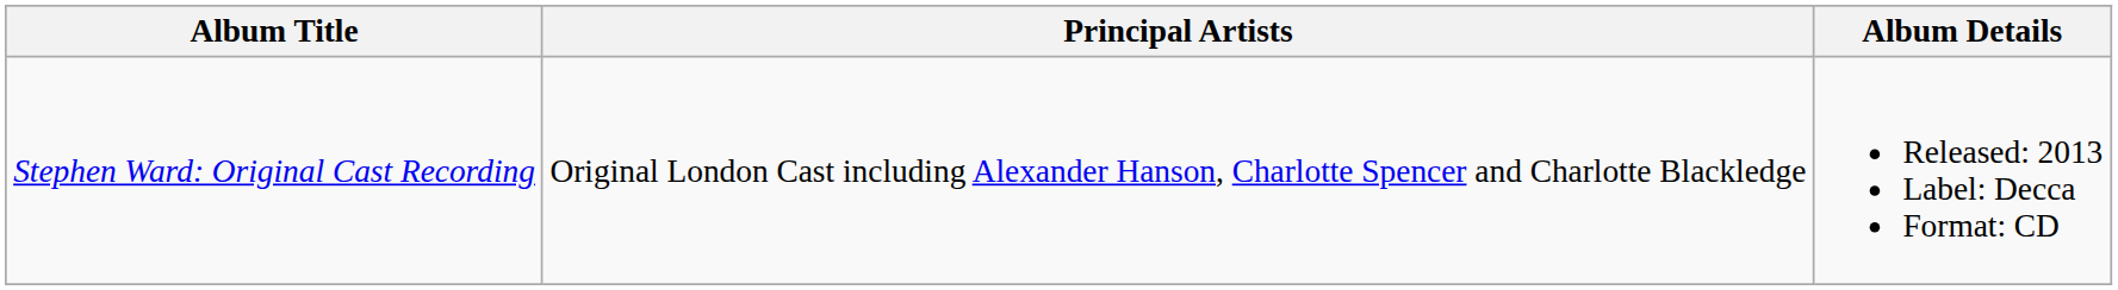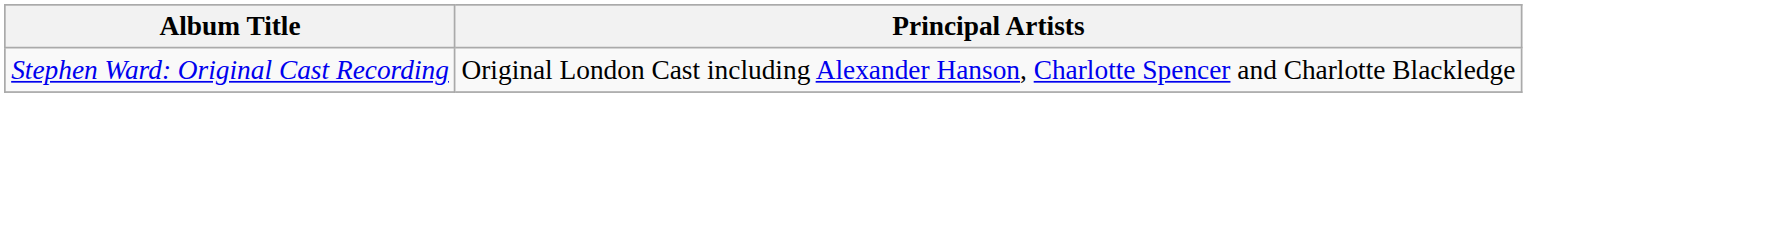 <table class="wikitable">
 <tr>
 <th>Album Title</th>
 <th>Principal Artists</th>
-<th>Album Details</th>
 </tr>
 <tr>
 <td><a href='#'><em>Stephen Ward: Original Cast Recording</em></a></td>
 <td>Original London Cast including <a href='#'>Alexander Hanson</a>, <a href='#'>Charlotte Spencer</a> and Charlotte Blackledge</td>
-<td><br><ul><li>Released: 2013</li><li>Label: Decca</li><li>Format: CD</li></ul></td>
 </tr>
 </table>
